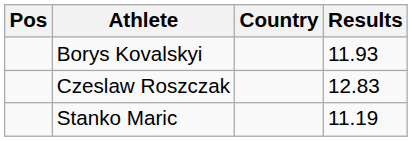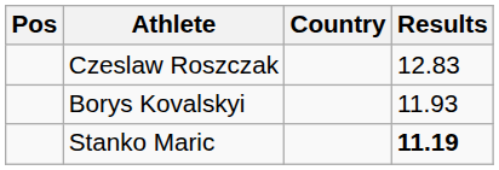 <table class="wikitable">
 <tr>
 <th>Pos</th>
 <th>Athlete</th>
 <th>Country</th>
 <th>Results</th>
 </tr>
 <tr>
 <td align="center"></td>
+<td>Czeslaw Roszczak</td>
+<td></td>
+<td>12.83</td>
+</tr>
+<tr>
+<td align="center"></td>
 <td>Borys Kovalskyi</td>
 <td></td>
 <td>11.93</td>
 </tr>
 <tr>
 <td align="center"></td>
-<td>Czeslaw Roszczak</td>
-<td></td>
-<td>12.83</td>
-</tr>
-<tr>
-<td align="center"></td>
 <td>Stanko Maric</td>
 <td></td>
-<td>11.19</td>
+<td><strong>11.19</strong></td>
 </tr>
 </table>
